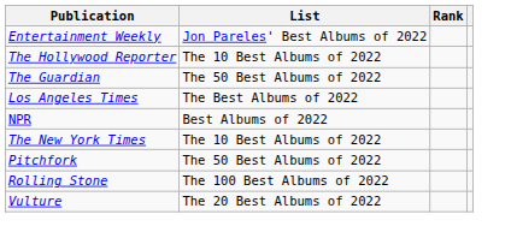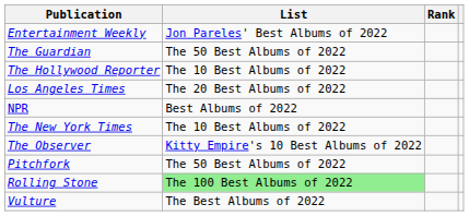 <table class="sortable wikitable">
 <tr>
 <th>Publication</th>
 <th>List</th>
 <th>Rank</th>
 <th class="unsortable"></th>
 </tr>
 <tr>
 <td><em><a href='#'>Entertainment Weekly</a></em></td>
 <td><a href='#'>Jon Pareles</a>' Best Albums of 2022</td>
 <td></td>
 <td></td>
 </tr>
 <tr>
+<td><em><a href='#'>The Guardian</a></em></td>
+<td>The 50 Best Albums of 2022</td>
+<td></td>
+<td></td>
+</tr>
+<tr>
 <td><em><a href='#'>The Hollywood Reporter</a></em></td>
 <td>The 10 Best Albums of 2022</td>
 <td></td>
 <td></td>
 </tr>
 <tr>
-<td><em><a href='#'>The Guardian</a></em></td>
-<td>The 50 Best Albums of 2022</td>
-<td></td>
-<td></td>
-</tr>
-<tr>
 <td><em><a href='#'>Los Angeles Times</a></em></td>
-<td>The Best Albums of 2022</td>
+<td>The 20 Best Albums of 2022</td>
 <td></td>
 <td></td>
 </tr>
 <tr>
 <td><a href='#'>NPR</a></td>
 <td>Best Albums of 2022</td>
 <td></td>
 <td></td>
 </tr>
 <tr>
 <td><em><a href='#'>The New York Times</a></em></td>
 <td>The 10 Best Albums of 2022</td>
 <td></td>
 <td></td>
 </tr>
 <tr>
+<td><em><a href='#'>The Observer</a></em></td>
+<td><a href='#'>Kitty Empire</a>'s 10 Best Albums of 2022</td>
+<td></td>
+<td></td>
+</tr>
+<tr>
 <td><em><a href='#'>Pitchfork</a></em></td>
 <td>The 50 Best Albums of 2022</td>
 <td></td>
 <td></td>
 </tr>
 <tr>
 <td><a href='#'><em>Rolling Stone</em></a></td>
-<td>The 100 Best Albums of 2022</td>
+<td style="background: lightgreen;">The 100 Best Albums of 2022</td>
 <td></td>
 <td></td>
 </tr>
 <tr>
 <td><em><a href='#'>Vulture</a></em></td>
-<td>The 20 Best Albums of 2022</td>
+<td>The Best Albums of 2022</td>
 <td></td>
 <td></td>
 </tr>
 </table>
